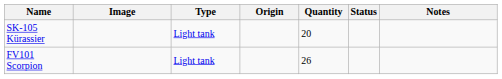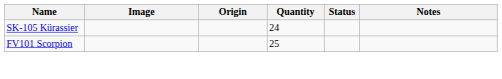 <table class="wikitable" style="width:90%;">
 <tr>
 <th width=14%>Name</th>
 <th width=20%>Image</th>
-<th width=14%>Type</th>
 <th width=12%>Origin</th>
 <th width=10%>Quantity</th>
 <th width=06%>Status</th>
 <th width=24%>Notes</th>
 </tr>
 <tr>
 <td><a href='#'>SK-105 Kürassier</a></td>
 <td></td>
-<td><a href='#'>Light tank</a></td>
 <td></td>
-<td>20</td>
+<td>24</td>
 <td></td>
 <td></td>
 </tr>
 <tr>
 <td><a href='#'>FV101 Scorpion</a></td>
 <td></td>
-<td><a href='#'>Light tank</a></td>
 <td></td>
-<td>26</td>
+<td>25</td>
 <td></td>
 <td></td>
 </tr>
 </table>
